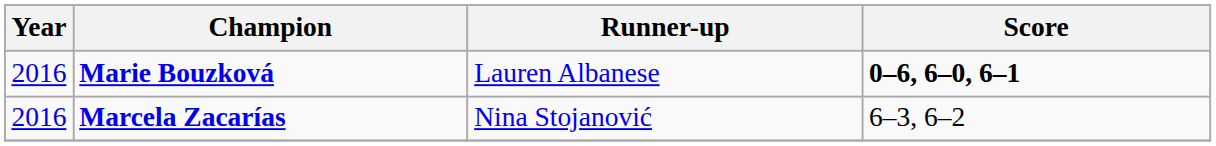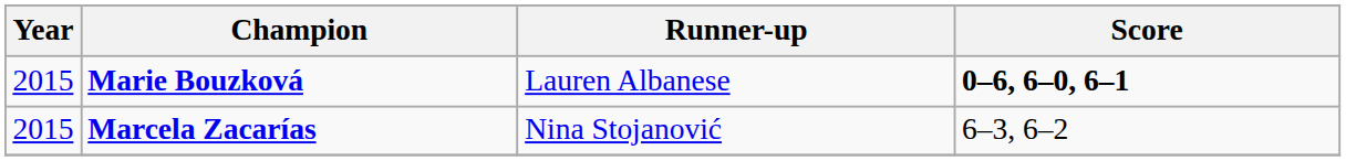 <table class="wikitable" style="font-size:90%">
 <tr>
 <th>Year</th>
 <th width="200">Champion</th>
 <th width="200">Runner-up</th>
 <th width="175">Score</th>
 </tr>
 <tr>
-<td><a href='#'>2016</a></td>
+<td><a href='#'>2015</a></td>
 <td> <strong><a href='#'>Marie Bouzková</a></strong></td>
 <td> <a href='#'>Lauren Albanese</a></td>
 <td><strong>0–6, 6–0, 6–1</strong></td>
 </tr>
 <tr>
-<td><a href='#'>2016</a></td>
+<td><a href='#'>2015</a></td>
 <td> <strong><a href='#'>Marcela Zacarías</a></strong></td>
 <td> <a href='#'>Nina Stojanović</a></td>
 <td>6–3, 6–2</td>
 </tr>
 <tr>
 </tr>
 </table>
